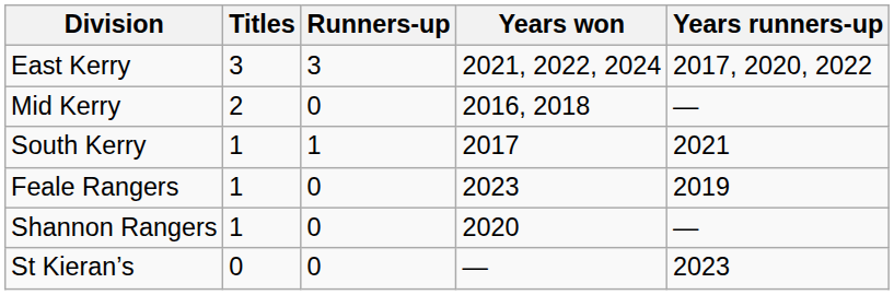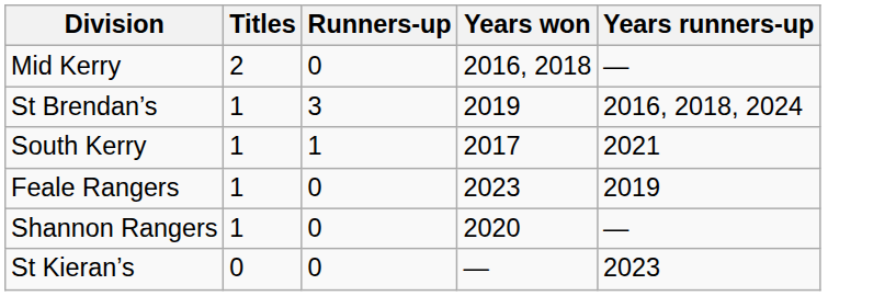 <table class="wikitable" style="text-align:left;">
 <tr>
 <th>Division</th>
 <th>Titles</th>
 <th>Runners-up</th>
 <th>Years won</th>
 <th>Years runners-up</th>
 </tr>
 <tr>
-<td>East Kerry</td>
-<td>3</td>
-<td>3</td>
-<td>2021, 2022, 2024</td>
-<td>2017, 2020, 2022</td>
-</tr>
-<tr>
 <td>Mid Kerry</td>
 <td>2</td>
 <td>0</td>
 <td>2016, 2018</td>
 <td>—</td>
+</tr>
+<tr>
+<td>St Brendan’s</td>
+<td>1</td>
+<td>3</td>
+<td>2019</td>
+<td>2016, 2018, 2024</td>
 </tr>
 <tr>
 <td>South Kerry</td>
 <td>1</td>
 <td>1</td>
 <td>2017</td>
 <td>2021</td>
 </tr>
 <tr>
 <td>Feale Rangers</td>
 <td>1</td>
 <td>0</td>
 <td>2023</td>
 <td>2019</td>
 </tr>
 <tr>
 <td>Shannon Rangers</td>
 <td>1</td>
 <td>0</td>
 <td>2020</td>
 <td>—</td>
 </tr>
 <tr>
 <td>St Kieran’s</td>
 <td>0</td>
 <td>0</td>
 <td>—</td>
 <td>2023</td>
 </tr>
 </table>
